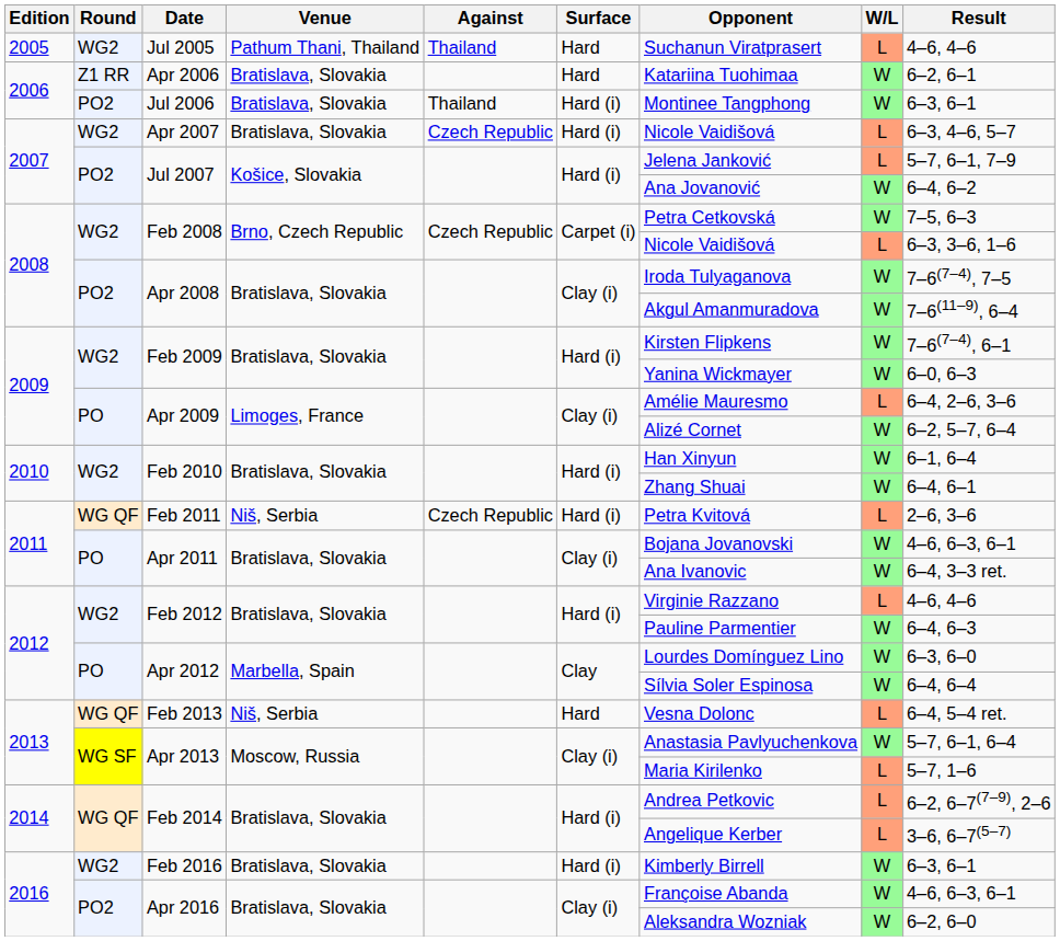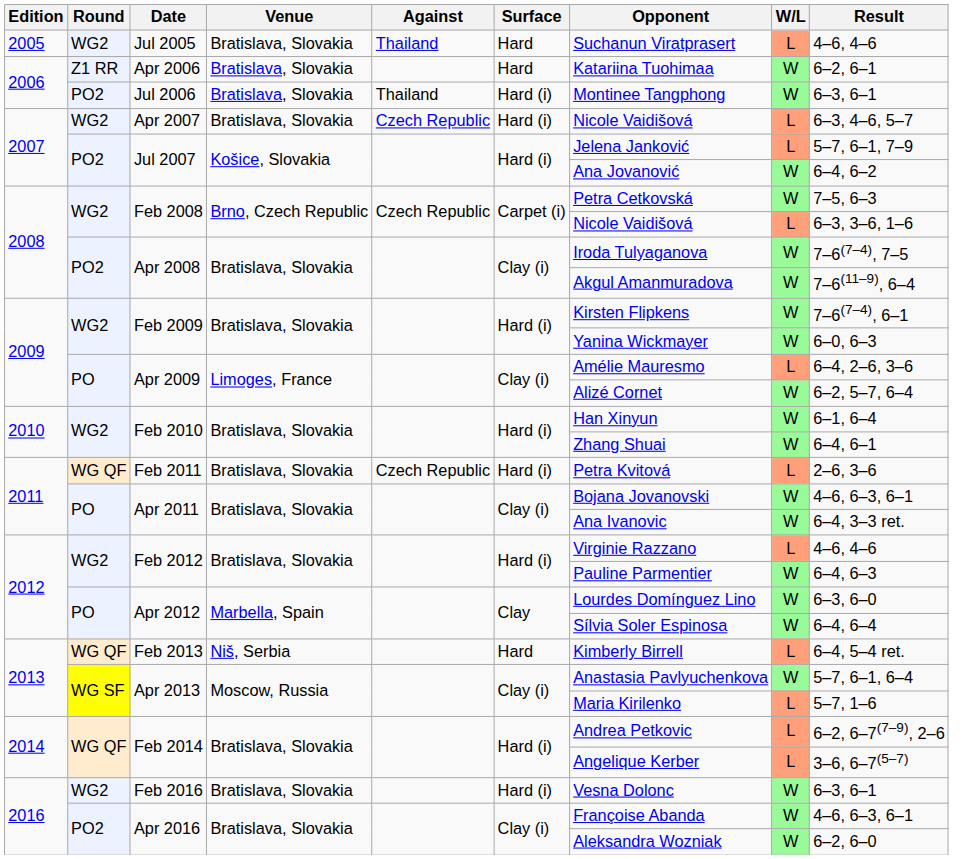 <table class="wikitable sortable">
 <tr>
 <th>Edition</th>
 <th>Round</th>
 <th>Date</th>
 <th>Venue</th>
 <th>Against</th>
 <th>Surface</th>
 <th>Opponent</th>
 <th bgcolor=98FB98 align=center>W/L</th>
 <th>Result</th>
 </tr>
 <tr>
 <td><a href='#'>2005</a></td>
 <td bgcolor="#ecf2ff">WG2</td>
 <td>Jul 2005</td>
-<td><a href='#'>Pathum Thani</a>, Thailand</td>
+<td>Bratislava, Slovakia</td>
 <td> <a href='#'>Thailand</a></td>
 <td>Hard</td>
 <td><a href='#'>Suchanun Viratprasert</a></td>
 <td bgcolor=ffa07a align=center>L</td>
 <td>4–6, 4–6</td>
 </tr>
 <tr>
 <td rowspan="2"><a href='#'>2006</a></td>
 <td bgcolor="ecf2ff">Z1 RR</td>
 <td>Apr 2006</td>
 <td><a href='#'>Bratislava</a>, Slovakia</td>
 <td></td>
 <td>Hard</td>
 <td><a href='#'>Katariina Tuohimaa</a></td>
 <td bgcolor=98FB98 align=center>W</td>
 <td>6–2, 6–1</td>
 </tr>
 <tr>
 <td bgcolor="#ecf2ff">PO2</td>
 <td>Jul 2006</td>
 <td><a href='#'>Bratislava</a>, Slovakia</td>
 <td> Thailand</td>
 <td>Hard (i)</td>
 <td><a href='#'>Montinee Tangphong</a></td>
 <td bgcolor=98FB98 align=center>W</td>
 <td>6–3, 6–1</td>
 </tr>
 <tr>
 <td rowspan="3"><a href='#'>2007</a></td>
 <td bgcolor="#ecf2ff">WG2</td>
 <td>Apr 2007</td>
 <td>Bratislava, Slovakia</td>
 <td> <a href='#'>Czech Republic</a></td>
 <td>Hard (i)</td>
 <td><a href='#'>Nicole Vaidišová</a></td>
 <td bgcolor=ffa07a align=center>L</td>
 <td>6–3, 4–6, 5–7</td>
 </tr>
 <tr>
 <td rowspan="2" bgcolor="#ecf2ff">PO2</td>
 <td rowspan="2">Jul 2007</td>
 <td rowspan="2"><a href='#'>Košice</a>, Slovakia</td>
 <td rowspan="2"></td>
 <td rowspan="2">Hard (i)</td>
 <td><a href='#'>Jelena Janković</a></td>
 <td bgcolor=ffa07a align=center>L</td>
 <td>5–7, 6–1, 7–9</td>
 </tr>
 <tr>
 <td><a href='#'>Ana Jovanović</a></td>
 <td bgcolor=98FB98 align=center>W</td>
 <td>6–4, 6–2</td>
 </tr>
 <tr>
 <td rowspan="4"><a href='#'>2008</a></td>
 <td rowspan="2" bgcolor="#ecf2ff">WG2</td>
 <td rowspan="2">Feb 2008</td>
 <td rowspan="2"><a href='#'>Brno</a>, Czech Republic</td>
 <td rowspan="2"> Czech Republic</td>
 <td rowspan="2">Carpet (i)</td>
 <td><a href='#'>Petra Cetkovská</a></td>
 <td bgcolor=98FB98 align=center>W</td>
 <td>7–5, 6–3</td>
 </tr>
 <tr>
 <td><a href='#'>Nicole Vaidišová</a></td>
 <td bgcolor=ffa07a align=center>L</td>
 <td>6–3, 3–6, 1–6</td>
 </tr>
 <tr>
 <td rowspan="2" bgcolor="#ecf2ff">PO2</td>
 <td rowspan="2">Apr 2008</td>
 <td rowspan="2">Bratislava, Slovakia</td>
 <td rowspan="2"></td>
 <td rowspan="2">Clay (i)</td>
 <td><a href='#'>Iroda Tulyaganova</a></td>
 <td bgcolor=98FB98 align=center>W</td>
 <td>7–6<sup>(7–4)</sup>, 7–5</td>
 </tr>
 <tr>
 <td><a href='#'>Akgul Amanmuradova</a></td>
 <td bgcolor=98FB98 align=center>W</td>
 <td>7–6<sup>(11–9)</sup>, 6–4</td>
 </tr>
 <tr>
 <td rowspan="4"><a href='#'>2009</a></td>
 <td rowspan="2" bgcolor="#ecf2ff">WG2</td>
 <td rowspan="2">Feb 2009</td>
 <td rowspan="2">Bratislava, Slovakia</td>
 <td rowspan="2"></td>
 <td rowspan="2">Hard (i)</td>
 <td><a href='#'>Kirsten Flipkens</a></td>
 <td bgcolor=98FB98 align=center>W</td>
 <td>7–6<sup>(7–4)</sup>, 6–1</td>
 </tr>
 <tr>
 <td><a href='#'>Yanina Wickmayer</a></td>
 <td bgcolor=98FB98 align=center>W</td>
 <td>6–0, 6–3</td>
 </tr>
 <tr>
 <td rowspan="2" bgcolor="ecf2ff">PO</td>
 <td rowspan="2">Apr 2009</td>
 <td rowspan="2"><a href='#'>Limoges</a>, France</td>
 <td rowspan="2"></td>
 <td rowspan="2">Clay (i)</td>
 <td><a href='#'>Amélie Mauresmo</a></td>
 <td bgcolor=ffa07a align=center>L</td>
 <td>6–4, 2–6, 3–6</td>
 </tr>
 <tr>
 <td><a href='#'>Alizé Cornet</a></td>
 <td bgcolor=98FB98 align=center>W</td>
 <td>6–2, 5–7, 6–4</td>
 </tr>
 <tr>
 <td rowspan="2"><a href='#'>2010</a></td>
 <td rowspan="2" bgcolor="#ecf2ff">WG2</td>
 <td rowspan="2">Feb 2010</td>
 <td rowspan="2">Bratislava, Slovakia</td>
 <td rowspan="2"></td>
 <td rowspan="2">Hard (i)</td>
 <td><a href='#'>Han Xinyun</a></td>
 <td bgcolor=98FB98 align=center>W</td>
 <td>6–1, 6–4</td>
 </tr>
 <tr>
 <td><a href='#'>Zhang Shuai</a></td>
 <td bgcolor=98FB98 align=center>W</td>
 <td>6–4, 6–1</td>
 </tr>
 <tr>
 <td rowspan="3"><a href='#'>2011</a></td>
 <td bgcolor="ffebcd">WG QF</td>
 <td>Feb 2011</td>
-<td><a href='#'>Niš</a>, Serbia</td>
+<td>Bratislava, Slovakia</td>
 <td> Czech Republic</td>
 <td>Hard (i)</td>
 <td><a href='#'>Petra Kvitová</a></td>
 <td bgcolor=ffa07a align=center>L</td>
 <td>2–6, 3–6</td>
 </tr>
 <tr>
 <td rowspan="2" bgcolor="ecf2ff">PO</td>
 <td rowspan="2">Apr 2011</td>
 <td rowspan="2">Bratislava, Slovakia</td>
 <td rowspan="2"></td>
 <td rowspan="2">Clay (i)</td>
 <td><a href='#'>Bojana Jovanovski</a></td>
 <td bgcolor=98FB98 align=center>W</td>
 <td>4–6, 6–3, 6–1</td>
 </tr>
 <tr>
 <td><a href='#'>Ana Ivanovic</a></td>
 <td bgcolor=98FB98 align=center>W</td>
 <td>6–4, 3–3 ret.</td>
 </tr>
 <tr>
 <td rowspan="4"><a href='#'>2012</a></td>
 <td rowspan="2" bgcolor="#ecf2ff">WG2</td>
 <td rowspan="2">Feb 2012</td>
 <td rowspan="2">Bratislava, Slovakia</td>
 <td rowspan="2"></td>
 <td rowspan="2">Hard (i)</td>
 <td><a href='#'>Virginie Razzano</a></td>
 <td bgcolor=ffa07a align=center>L</td>
 <td>4–6, 4–6</td>
 </tr>
 <tr>
 <td><a href='#'>Pauline Parmentier</a></td>
 <td bgcolor=98FB98 align=center>W</td>
 <td>6–4, 6–3</td>
 </tr>
 <tr>
 <td rowspan="2" bgcolor="ecf2ff">PO</td>
 <td rowspan="2">Apr 2012</td>
 <td rowspan="2"><a href='#'>Marbella</a>, Spain</td>
 <td rowspan="2"></td>
 <td rowspan="2">Clay</td>
 <td><a href='#'>Lourdes Domínguez Lino</a></td>
 <td bgcolor=98FB98 align=center>W</td>
 <td>6–3, 6–0</td>
 </tr>
 <tr>
 <td><a href='#'>Sílvia Soler Espinosa</a></td>
 <td bgcolor=98FB98 align=center>W</td>
 <td>6–4, 6–4</td>
 </tr>
 <tr>
 <td rowspan="3"><a href='#'>2013</a></td>
 <td bgcolor="ffebcd">WG QF</td>
 <td>Feb 2013</td>
 <td><a href='#'>Niš</a>, Serbia</td>
 <td></td>
 <td>Hard</td>
-<td><a href='#'>Vesna Dolonc</a></td>
+<td><a href='#'>Kimberly Birrell</a></td>
 <td bgcolor=ffa07a align=center>L</td>
 <td>6–4, 5–4 ret.</td>
 </tr>
 <tr>
 <td rowspan="2" bgcolor="yellow">WG SF</td>
 <td rowspan="2">Apr 2013</td>
 <td rowspan="2">Moscow, Russia</td>
 <td rowspan="2"></td>
 <td rowspan="2">Clay (i)</td>
 <td><a href='#'>Anastasia Pavlyuchenkova</a></td>
 <td bgcolor=98FB98 align=center>W</td>
 <td>5–7, 6–1, 6–4</td>
 </tr>
 <tr>
 <td><a href='#'>Maria Kirilenko</a></td>
 <td bgcolor=ffa07a align=center>L</td>
 <td>5–7, 1–6</td>
 </tr>
 <tr>
 <td rowspan="2"><a href='#'>2014</a></td>
 <td rowspan="2" bgcolor="ffebcd">WG QF</td>
 <td rowspan="2">Feb 2014</td>
 <td rowspan="2">Bratislava, Slovakia</td>
 <td rowspan="2"></td>
 <td rowspan="2">Hard (i)</td>
 <td><a href='#'>Andrea Petkovic</a></td>
 <td bgcolor=ffa07a align=center>L</td>
 <td>6–2, 6–7<sup>(7–9)</sup>, 2–6</td>
 </tr>
 <tr>
 <td><a href='#'>Angelique Kerber</a></td>
 <td bgcolor=ffa07a align=center>L</td>
 <td>3–6, 6–7<sup>(5–7)</sup></td>
 </tr>
 <tr>
 <td rowspan="3"><a href='#'>2016</a></td>
 <td rowspan="1" bgcolor="#ecf2ff">WG2</td>
 <td rowspan="1">Feb 2016</td>
 <td rowspan="1">Bratislava, Slovakia</td>
 <td rowspan="1"></td>
 <td rowspan="1">Hard (i)</td>
-<td><a href='#'>Kimberly Birrell</a></td>
+<td><a href='#'>Vesna Dolonc</a></td>
 <td bgcolor=98FB98 align=center>W</td>
 <td>6–3, 6–1</td>
 </tr>
 <tr>
 <td rowspan="2" bgcolor="#ecf2ff">PO2</td>
 <td rowspan="2">Apr 2016</td>
 <td rowspan="2">Bratislava, Slovakia</td>
 <td rowspan="2"></td>
 <td rowspan="2">Clay (i)</td>
 <td><a href='#'>Françoise Abanda</a></td>
 <td bgcolor=98FB98 align=center>W</td>
 <td>4–6, 6–3, 6–1</td>
 </tr>
 <tr>
 <td><a href='#'>Aleksandra Wozniak</a></td>
 <td bgcolor=98FB98 align=center>W</td>
 <td>6–2, 6–0</td>
 </tr>
 </table>
